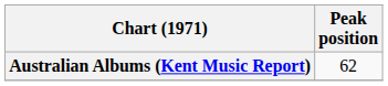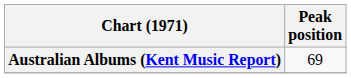 <table class="wikitable sortable plainrowheaders" style="text-align:center">
 <tr>
 <th scope="col">Chart (1971)</th>
 <th scope="col">Peak<br> position</th>
 </tr>
 <tr>
 <th scope="row">Australian Albums (<a href='#'>Kent Music Report</a>)</th>
-<td align="center">62</td>
+<td align="center">69</td>
 </tr>
 <tr>
 </tr>
 </table>
